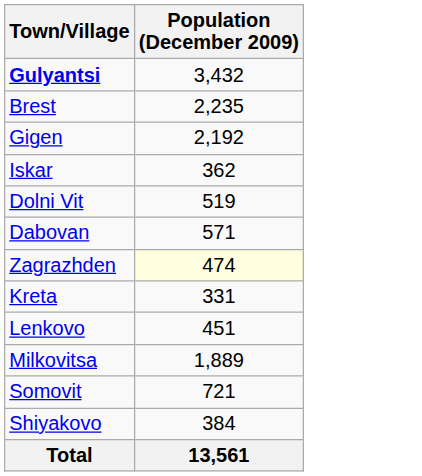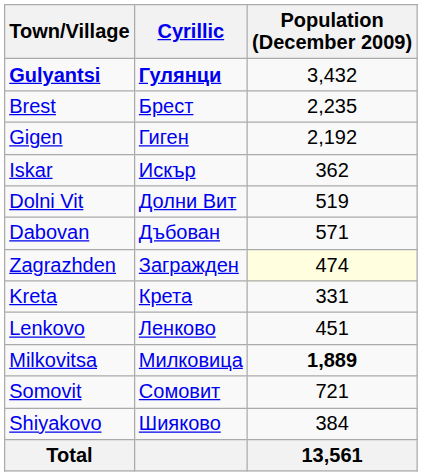 <table class="wikitable sortable">
 <tr>
 <th>Town/Village</th>
+<th><a href='#'>Cyrillic</a></th>
 <th>Population<br>(December 2009)</th>
 </tr>
 <tr>
 <td><strong><a href='#'>Gulyantsi</a></strong></td>
+<td><strong><a href='#'>Гулянци</a></strong></td>
 <td align="center">3,432</td>
 </tr>
 <tr>
 <td><a href='#'>Brest</a></td>
+<td><a href='#'>Брест</a></td>
 <td align="center">2,235</td>
 </tr>
 <tr>
 <td><a href='#'>Gigen</a></td>
+<td><a href='#'>Гиген</a></td>
 <td align="center">2,192</td>
 </tr>
 <tr>
 <td><a href='#'>Iskar</a></td>
+<td><a href='#'>Искър</a></td>
 <td align="center">362</td>
 </tr>
 <tr>
 <td><a href='#'>Dolni Vit</a></td>
+<td><a href='#'>Долни Вит</a></td>
 <td align="center">519</td>
 </tr>
 <tr>
 <td><a href='#'>Dabovan</a></td>
+<td><a href='#'>Дъбован</a></td>
 <td align="center">571</td>
 </tr>
 <tr>
 <td><a href='#'>Zagrazhden</a></td>
+<td><a href='#'>Загражден</a></td>
 <td align="center" style="background: lightyellow;">474</td>
 </tr>
 <tr>
 <td><a href='#'>Kreta</a></td>
+<td><a href='#'>Крета</a></td>
 <td align="center">331</td>
 </tr>
 <tr>
 <td><a href='#'>Lenkovo</a></td>
+<td><a href='#'>Ленково</a></td>
 <td align="center">451</td>
 </tr>
 <tr>
 <td><a href='#'>Milkovitsa</a></td>
-<td align="center">1,889</td>
+<td><a href='#'>Милковица</a></td>
+<td align="center"><strong>1,889</strong></td>
 </tr>
 <tr>
 <td><a href='#'>Somovit</a></td>
+<td><a href='#'>Сомовит</a></td>
 <td align="center">721</td>
 </tr>
 <tr>
 <td><a href='#'>Shiyakovo</a></td>
+<td><a href='#'>Шияково</a></td>
 <td align="center">384</td>
 </tr>
 <tr>
 <th>Total</th>
+<th></th>
 <th align="center">13,561</th>
 </tr>
 </table>
